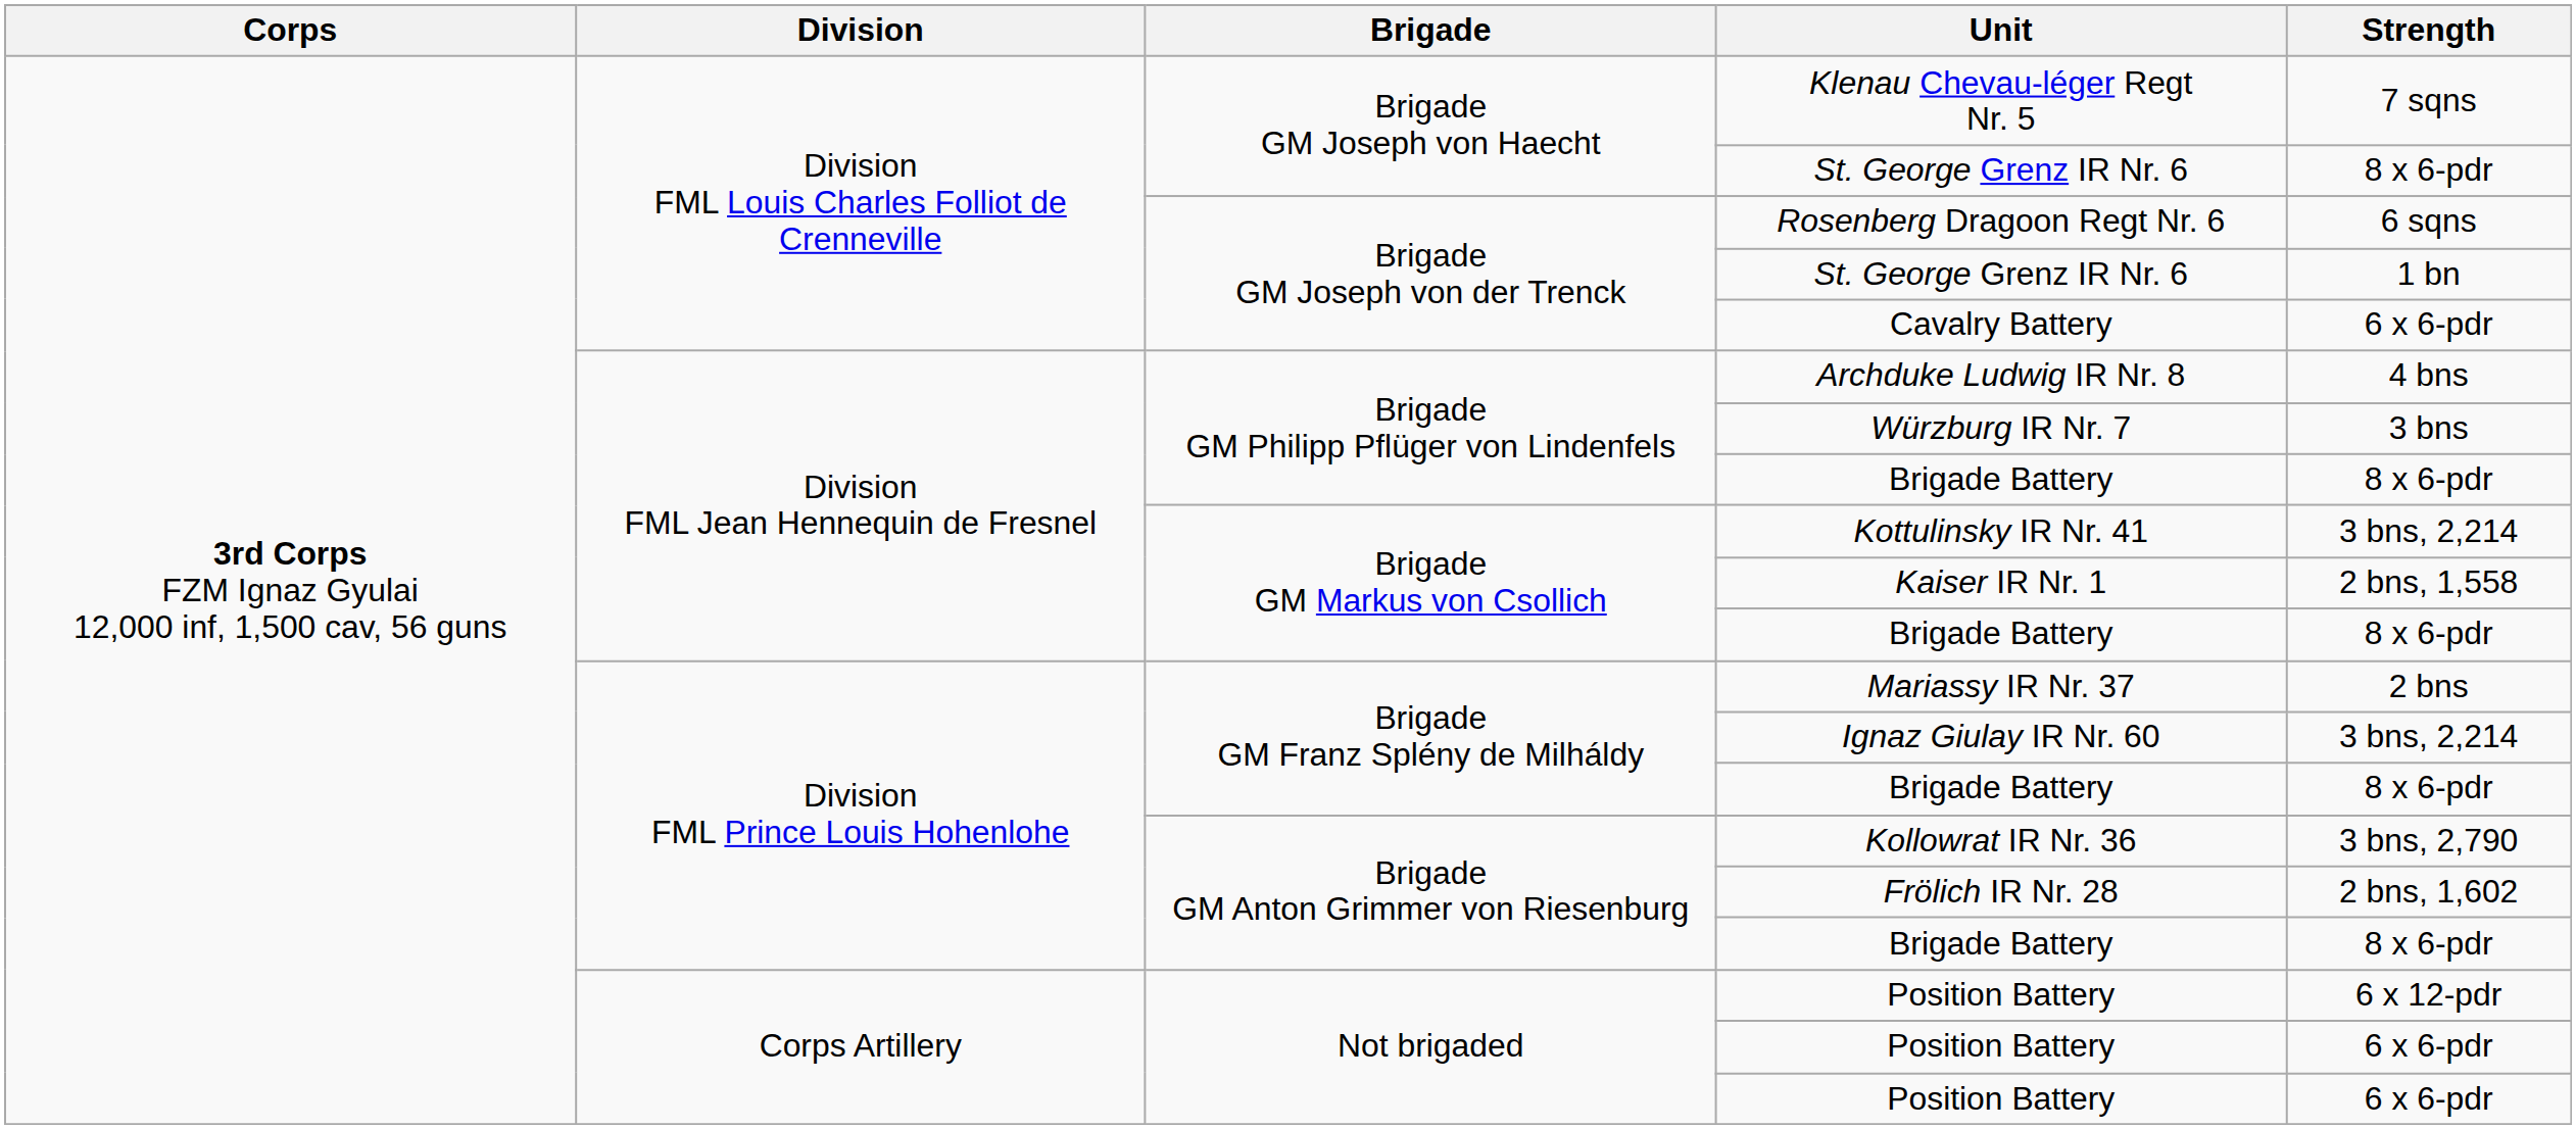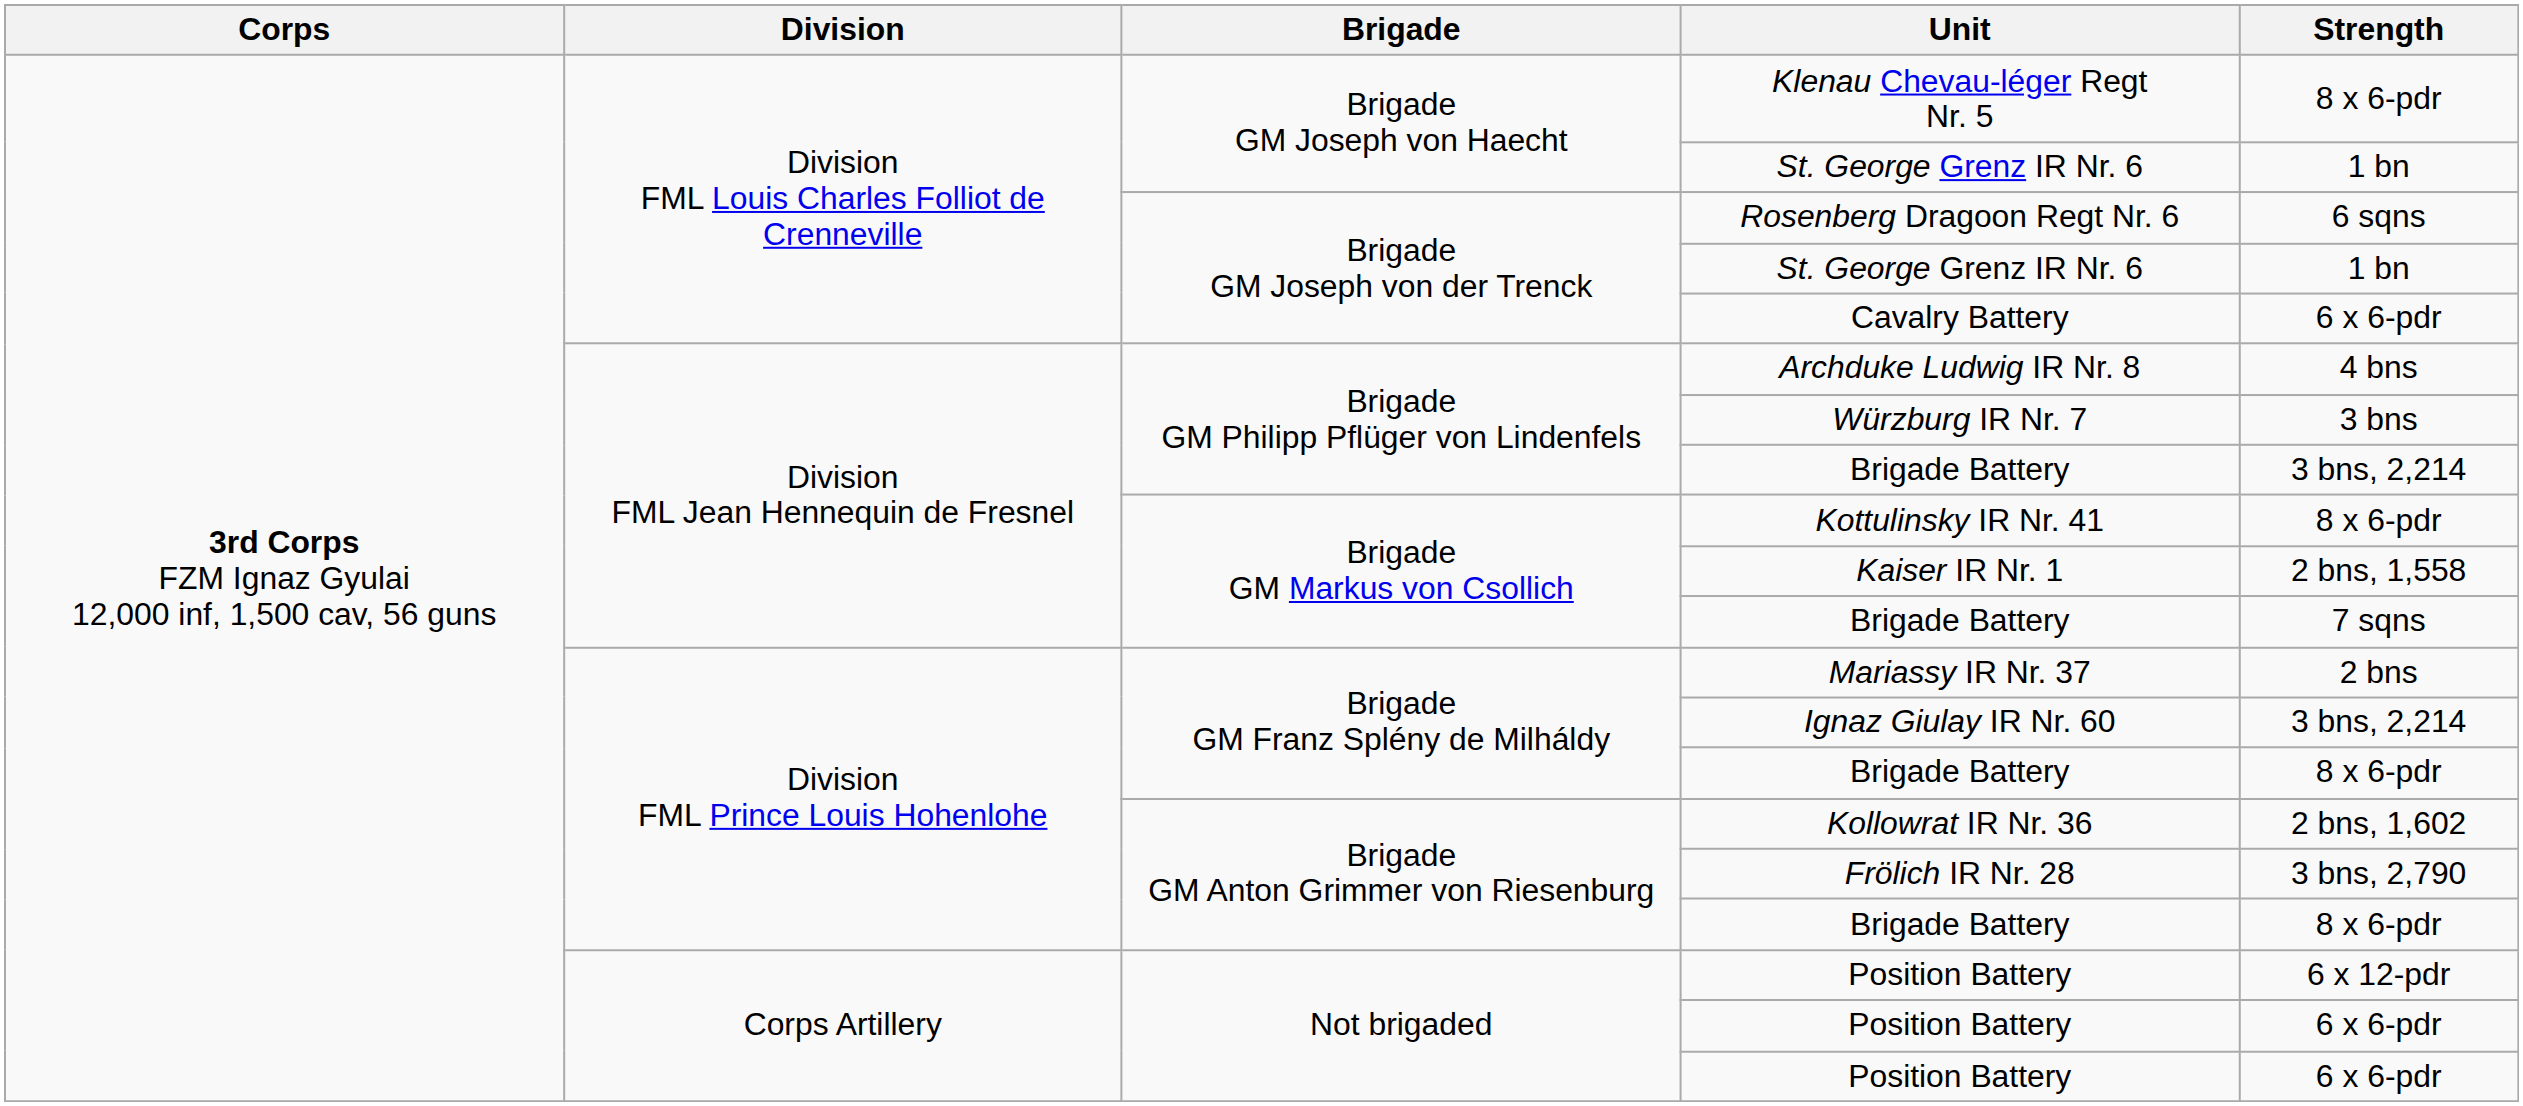 <table class="wikitable" style="text-align:center; width:100%;">
 <tr>
 <th width=20%>Corps</th>
 <th width=20%>Division</th>
 <th width=20%>Brigade</th>
 <th width=20%>Unit</th>
 <th width=10%>Strength</th>
 </tr>
 <tr>
 <td rowspan=20><strong>3rd Corps</strong><br>FZM Ignaz Gyulai<br>12,000 inf, 1,500 cav, 56 guns</td>
 <td rowspan=5>Division<br>FML <a href='#'>Louis Charles Folliot de Crenneville</a></td>
 <td rowspan=2>Brigade<br>GM Joseph von Haecht</td>
 <td><em>Klenau</em> <a href='#'>Chevau-léger</a> Regt<br>Nr. 5</td>
-<td>7 sqns</td>
+<td>8 x 6-pdr</td>
 </tr>
 <tr>
 <td><em>St. George</em> <a href='#'>Grenz</a> IR Nr. 6</td>
-<td>8 x 6-pdr</td>
+<td>1 bn</td>
 </tr>
 <tr>
 <td rowspan=3>Brigade<br>GM Joseph von der Trenck</td>
 <td><em>Rosenberg</em> Dragoon Regt Nr. 6</td>
 <td>6 sqns</td>
 </tr>
 <tr>
 <td><em>St. George</em> Grenz IR Nr. 6</td>
 <td>1 bn</td>
 </tr>
 <tr>
 <td>Cavalry Battery</td>
 <td>6 x 6-pdr</td>
 </tr>
 <tr>
 <td rowspan=6>Division<br>FML Jean Hennequin de Fresnel</td>
 <td rowspan=3>Brigade<br>GM Philipp Pflüger von Lindenfels</td>
 <td><em>Archduke Ludwig</em> IR Nr. 8</td>
 <td>4 bns</td>
 </tr>
 <tr>
 <td><em>Würzburg</em> IR Nr. 7</td>
 <td>3 bns</td>
 </tr>
 <tr>
 <td>Brigade Battery</td>
-<td>8 x 6-pdr</td>
+<td>3 bns, 2,214</td>
 </tr>
 <tr>
 <td rowspan=3>Brigade<br>GM <a href='#'>Markus von Csollich</a></td>
 <td><em>Kottulinsky</em> IR Nr. 41</td>
-<td>3 bns, 2,214</td>
+<td>8 x 6-pdr</td>
 </tr>
 <tr>
 <td><em>Kaiser</em> IR Nr. 1</td>
 <td>2 bns, 1,558</td>
 </tr>
 <tr>
 <td>Brigade Battery</td>
-<td>8 x 6-pdr</td>
+<td>7 sqns</td>
 </tr>
 <tr>
 <td rowspan=6>Division<br>FML <a href='#'>Prince Louis Hohenlohe</a></td>
 <td rowspan=3>Brigade<br>GM Franz Splény de Milháldy</td>
 <td><em>Mariassy</em> IR Nr. 37</td>
 <td>2 bns</td>
 </tr>
 <tr>
 <td><em>Ignaz Giulay</em> IR Nr. 60</td>
 <td>3 bns, 2,214</td>
 </tr>
 <tr>
 <td>Brigade Battery</td>
 <td>8 x 6-pdr</td>
 </tr>
 <tr>
 <td rowspan=3>Brigade<br>GM Anton Grimmer von Riesenburg</td>
 <td><em>Kollowrat</em> IR Nr. 36</td>
-<td>3 bns, 2,790</td>
+<td>2 bns, 1,602</td>
 </tr>
 <tr>
 <td><em>Frölich</em> IR Nr. 28</td>
-<td>2 bns, 1,602</td>
+<td>3 bns, 2,790</td>
 </tr>
 <tr>
 <td>Brigade Battery</td>
 <td>8 x 6-pdr</td>
 </tr>
 <tr>
 <td rowspan=3>Corps Artillery</td>
 <td rowspan=3>Not brigaded</td>
 <td>Position Battery</td>
 <td>6 x 12-pdr</td>
 </tr>
 <tr>
 <td>Position Battery</td>
 <td>6 x 6-pdr</td>
 </tr>
 <tr>
 <td>Position Battery</td>
 <td>6 x 6-pdr</td>
 </tr>
 <tr>
 </tr>
 </table>
